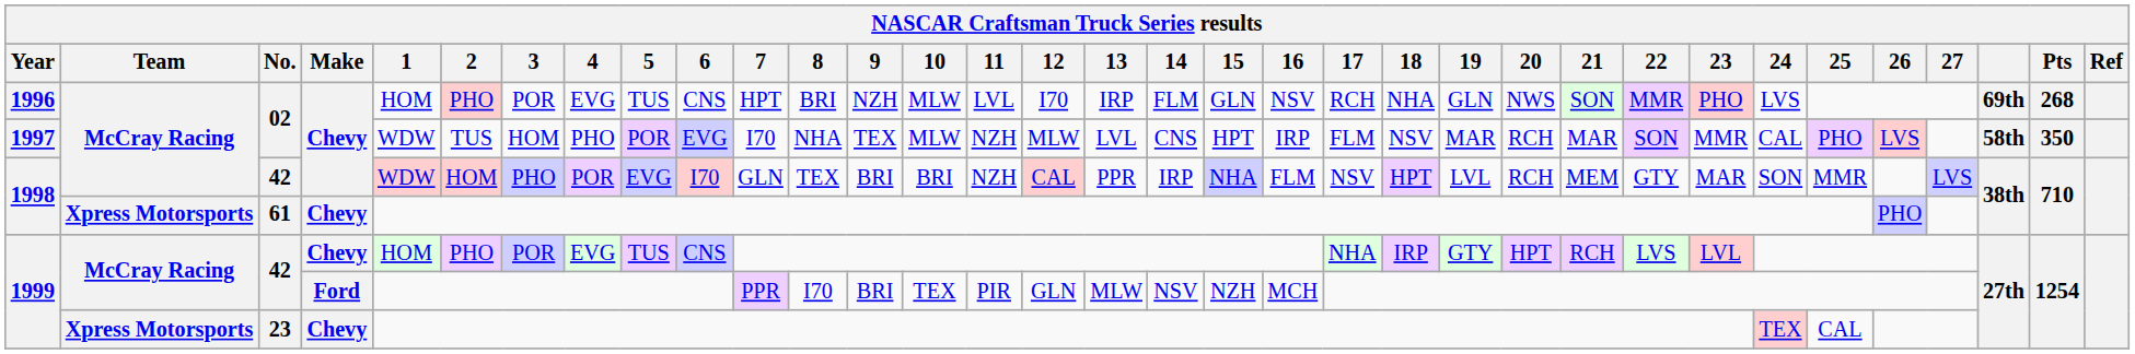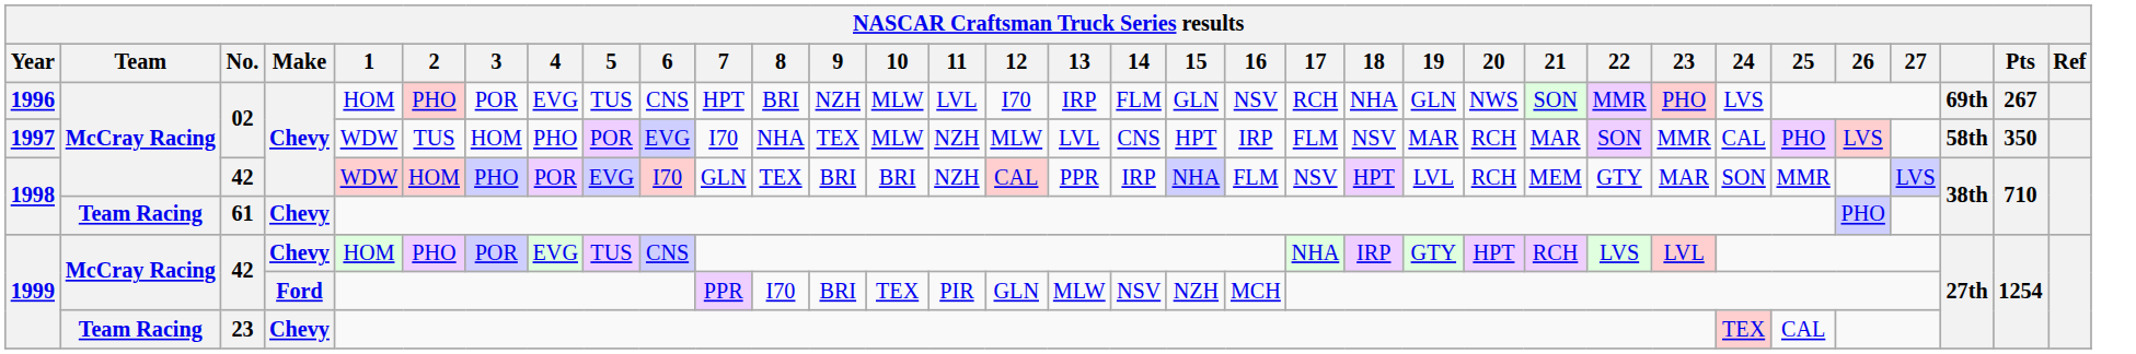 <table class="wikitable" style="text-align:center; font-size:75%">
 <tr>
 <th colspan=45><a href='#'>NASCAR Craftsman Truck Series</a> results</th>
 </tr>
 <tr>
 <th>Year</th>
 <th>Team</th>
 <th>No.</th>
 <th>Make</th>
 <th>1</th>
 <th>2</th>
 <th>3</th>
 <th>4</th>
 <th>5</th>
 <th>6</th>
 <th>7</th>
 <th>8</th>
 <th>9</th>
 <th>10</th>
 <th>11</th>
 <th>12</th>
 <th>13</th>
 <th>14</th>
 <th>15</th>
 <th>16</th>
 <th>17</th>
 <th>18</th>
 <th>19</th>
 <th>20</th>
 <th>21</th>
 <th>22</th>
 <th>23</th>
 <th>24</th>
 <th>25</th>
 <th>26</th>
 <th>27</th>
 <th></th>
 <th>Pts</th>
 <th>Ref</th>
 </tr>
 <tr>
 <th><a href='#'>1996</a></th>
 <th rowspan=3><a href='#'>McCray Racing</a></th>
 <th rowspan=2>02</th>
 <th rowspan=3><a href='#'>Chevy</a></th>
 <td><a href='#'>HOM</a></td>
 <td style="background:#FFCFCF;"><a href='#'>PHO</a><br></td>
 <td><a href='#'>POR</a></td>
 <td><a href='#'>EVG</a></td>
 <td><a href='#'>TUS</a></td>
 <td><a href='#'>CNS</a></td>
 <td><a href='#'>HPT</a></td>
 <td><a href='#'>BRI</a></td>
 <td><a href='#'>NZH</a></td>
 <td><a href='#'>MLW</a></td>
 <td><a href='#'>LVL</a></td>
 <td><a href='#'>I70</a></td>
 <td><a href='#'>IRP</a></td>
 <td><a href='#'>FLM</a></td>
 <td><a href='#'>GLN</a></td>
 <td><a href='#'>NSV</a></td>
 <td><a href='#'>RCH</a></td>
 <td><a href='#'>NHA</a></td>
 <td><a href='#'>GLN</a></td>
 <td><a href='#'>NWS</a></td>
 <td style="background:#DFFFDF;"><a href='#'>SON</a><br></td>
 <td style="background:#EFCFFF;"><a href='#'>MMR</a><br></td>
 <td style="background:#FFCFCF;"><a href='#'>PHO</a><br></td>
 <td><a href='#'>LVS</a></td>
 <td colspan=3></td>
 <th>69th</th>
-<th>268</th>
+<th>267</th>
 <th></th>
 </tr>
 <tr>
 <th><a href='#'>1997</a></th>
 <td><a href='#'>WDW</a></td>
 <td><a href='#'>TUS</a></td>
 <td><a href='#'>HOM</a></td>
 <td><a href='#'>PHO</a></td>
 <td style="background:#EFCFFF;"><a href='#'>POR</a><br></td>
 <td style="background:#CFCFFF;"><a href='#'>EVG</a><br></td>
 <td><a href='#'>I70</a></td>
 <td><a href='#'>NHA</a></td>
 <td><a href='#'>TEX</a></td>
 <td><a href='#'>MLW</a></td>
 <td><a href='#'>NZH</a></td>
 <td><a href='#'>MLW</a></td>
 <td><a href='#'>LVL</a></td>
 <td><a href='#'>CNS</a></td>
 <td><a href='#'>HPT</a></td>
 <td><a href='#'>IRP</a></td>
 <td><a href='#'>FLM</a></td>
 <td><a href='#'>NSV</a></td>
 <td><a href='#'>MAR</a></td>
 <td><a href='#'>RCH</a></td>
 <td><a href='#'>MAR</a></td>
 <td style="background:#EFCFFF;"><a href='#'>SON</a><br></td>
 <td><a href='#'>MMR</a></td>
 <td><a href='#'>CAL</a></td>
 <td style="background:#EFCFFF;"><a href='#'>PHO</a><br></td>
 <td style="background:#FFCFCF;"><a href='#'>LVS</a><br></td>
 <td></td>
 <th>58th</th>
 <th>350</th>
 <th></th>
 </tr>
 <tr>
 <th rowspan=2><a href='#'>1998</a></th>
 <th>42</th>
 <td style="background:#FFCFCF;"><a href='#'>WDW</a><br></td>
 <td style="background:#FFCFCF;"><a href='#'>HOM</a><br></td>
 <td style="background:#CFCFFF;"><a href='#'>PHO</a><br></td>
 <td style="background:#EFCFFF;"><a href='#'>POR</a><br></td>
 <td style="background:#CFCFFF;"><a href='#'>EVG</a><br></td>
 <td style="background:#FFCFCF;"><a href='#'>I70</a><br></td>
 <td><a href='#'>GLN</a></td>
 <td><a href='#'>TEX</a></td>
 <td><a href='#'>BRI</a></td>
 <td><a href='#'>BRI</a></td>
 <td><a href='#'>NZH</a></td>
 <td style="background:#FFCFCF;"><a href='#'>CAL</a><br></td>
 <td><a href='#'>PPR</a></td>
 <td><a href='#'>IRP</a></td>
 <td style="background:#CFCFFF;"><a href='#'>NHA</a><br></td>
 <td><a href='#'>FLM</a></td>
 <td><a href='#'>NSV</a></td>
 <td style="background:#EFCFFF;"><a href='#'>HPT</a><br></td>
 <td><a href='#'>LVL</a></td>
 <td><a href='#'>RCH</a></td>
 <td><a href='#'>MEM</a></td>
 <td><a href='#'>GTY</a></td>
 <td><a href='#'>MAR</a></td>
 <td><a href='#'>SON</a></td>
 <td><a href='#'>MMR</a></td>
 <td></td>
 <td style="background:#CFCFFF;"><a href='#'>LVS</a><br></td>
 <th rowspan=2>38th</th>
 <th rowspan=2>710</th>
 <th rowspan=2></th>
 </tr>
 <tr>
-<th><a href='#'>Xpress Motorsports</a></th>
+<th><a href='#'>Team Racing</a></th>
 <th>61</th>
 <th><a href='#'>Chevy</a></th>
 <td colspan=25></td>
 <td style="background:#CFCFFF;"><a href='#'>PHO</a><br></td>
 <td></td>
 </tr>
 <tr>
 <th rowspan=3><a href='#'>1999</a></th>
 <th rowspan=2><a href='#'>McCray Racing</a></th>
 <th rowspan=2>42</th>
 <th><a href='#'>Chevy</a></th>
 <td style="background:#DFFFDF;"><a href='#'>HOM</a><br></td>
 <td style="background:#EFCFFF;"><a href='#'>PHO</a><br></td>
 <td style="background:#CFCFFF;"><a href='#'>POR</a><br></td>
 <td style="background:#DFFFDF;"><a href='#'>EVG</a><br></td>
 <td style="background:#EFCFFF;"><a href='#'>TUS</a><br></td>
 <td style="background:#CFCFFF;"><a href='#'>CNS</a><br></td>
 <td colspan=10></td>
 <td style="background:#DFFFDF;"><a href='#'>NHA</a><br></td>
 <td style="background:#EFCFFF;"><a href='#'>IRP</a><br></td>
 <td style="background:#DFFFDF;"><a href='#'>GTY</a><br></td>
 <td style="background:#EFCFFF;"><a href='#'>HPT</a><br></td>
 <td style="background:#EFCFFF;"><a href='#'>RCH</a><br></td>
 <td style="background:#DFFFDF;"><a href='#'>LVS</a><br></td>
 <td style="background:#FFCFCF;"><a href='#'>LVL</a><br></td>
 <td colspan=4></td>
 <th rowspan=3>27th</th>
 <th rowspan=3>1254</th>
 <th rowspan=3></th>
 </tr>
 <tr>
 <th><a href='#'>Ford</a></th>
 <td colspan=6></td>
 <td style="background:#EFCFFF;"><a href='#'>PPR</a><br></td>
 <td><a href='#'>I70</a></td>
 <td><a href='#'>BRI</a></td>
 <td><a href='#'>TEX</a></td>
 <td><a href='#'>PIR</a></td>
 <td><a href='#'>GLN</a></td>
 <td><a href='#'>MLW</a></td>
 <td><a href='#'>NSV</a></td>
 <td><a href='#'>NZH</a></td>
 <td><a href='#'>MCH</a></td>
 <td colspan=11></td>
 </tr>
 <tr>
-<th><a href='#'>Xpress Motorsports</a></th>
+<th><a href='#'>Team Racing</a></th>
 <th>23</th>
 <th><a href='#'>Chevy</a></th>
 <td colspan=23></td>
 <td style="background:#FFCFCF;"><a href='#'>TEX</a><br></td>
 <td><a href='#'>CAL</a></td>
 <td colspan=2></td>
 </tr>
 </table>
